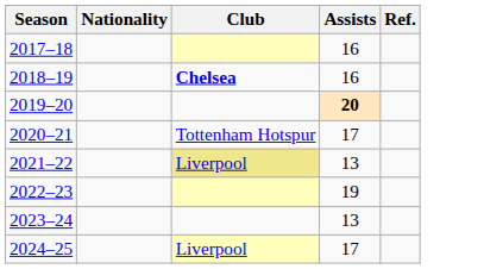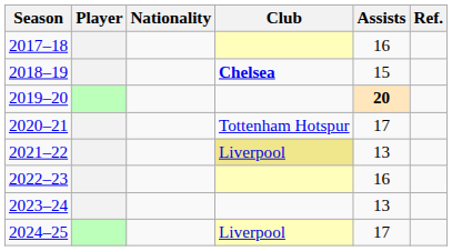 <table class="wikitable sortable plainrowheaders">
 <tr>
 <th scope="col">Season</th>
+<th scope="col">Player</th>
 <th scope="col">Nationality</th>
 <th scope="col">Club</th>
 <th scope="col">Assists</th>
 <th scope="col" class="unsortable">Ref.</th>
 </tr>
 <tr>
 <td><a href='#'>2017–18</a></td>
+<th scope="row"> </th>
 <td></td>
 <th scope="row" style="background:#ffb"></th>
 <td style="text-align:center">16</td>
 <td style="text-align:center"></td>
 </tr>
 <tr>
 <td><a href='#'>2018–19</a></td>
+<th scope="row"></th>
 <td></td>
 <td><strong><a href='#'>Chelsea</a></strong></td>
-<td style="text-align:center">16</td>
+<td style="text-align:center">15</td>
 <td style="text-align:center"></td>
 </tr>
 <tr>
 <td><a href='#'>2019–20</a></td>
+<th scope="row" style="background:#bfb"> </th>
 <td></td>
 <td></td>
 <th scope="row" style="text-align:center; background:#FFE6BD">20</th>
 <td style="text-align:center"></td>
 </tr>
 <tr>
 <td><a href='#'>2020–21</a></td>
+<th scope="row"></th>
 <td></td>
 <td><a href='#'>Tottenham Hotspur</a></td>
 <td style="text-align:center">17</td>
 <td style="text-align:center"></td>
 </tr>
 <tr>
 <td><a href='#'>2021–22</a></td>
+<th scope="row"> </th>
 <td></td>
 <td style="background: khaki;"><a href='#'>Liverpool</a></td>
 <td style="text-align:center">13</td>
 <td style="text-align:center"></td>
 </tr>
 <tr>
 <td><a href='#'>2022–23</a></td>
+<th scope="row"> </th>
 <td></td>
 <th scope="row" style="background:#ffb"></th>
-<td style="text-align:center">19</td>
+<td style="text-align:center">16</td>
 <td style="text-align:center"></td>
 </tr>
 <tr>
 <td><a href='#'>2023–24</a></td>
+<th scope="row"></th>
 <td></td>
 <td></td>
 <td style="text-align:center">13</td>
 <td style="text-align:center"></td>
 </tr>
 <tr>
 <td><a href='#'>2024–25</a></td>
+<th scope="row" style="background:#bfb"> </th>
 <td></td>
 <td scope="row" style="background:#ffb"><a href='#'>Liverpool</a></td>
 <td style="text-align:center;">17</td>
 <td style="text-align:center;"></td>
 </tr>
 </table>
